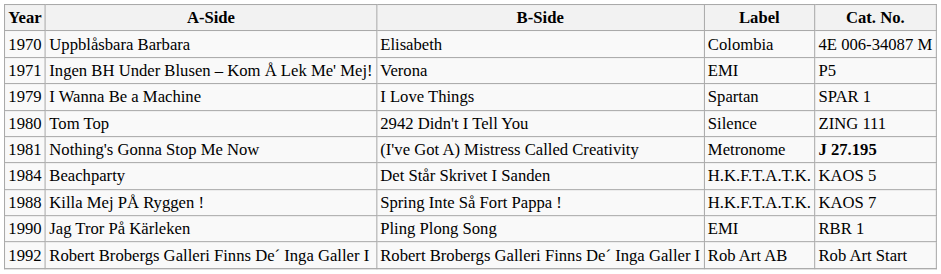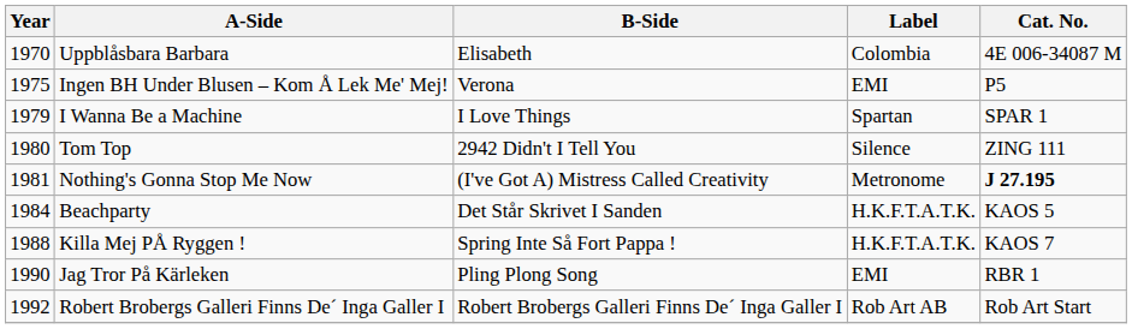 <table class="wikitable">
 <tr>
 <th>Year</th>
 <th>A-Side</th>
 <th>B-Side</th>
 <th>Label</th>
 <th>Cat. No.</th>
 </tr>
 <tr>
 <td>1970</td>
 <td>Uppblåsbara Barbara</td>
 <td>Elisabeth</td>
 <td>Colombia</td>
 <td>4E 006-34087 M</td>
 </tr>
 <tr>
-<td>1971</td>
+<td>1975</td>
 <td>Ingen BH Under Blusen – Kom Å Lek Me' Mej!</td>
 <td>Verona</td>
 <td>EMI</td>
 <td>P5</td>
 </tr>
 <tr>
 <td>1979</td>
 <td>I Wanna Be a Machine</td>
 <td>I Love Things</td>
 <td>Spartan</td>
 <td>SPAR 1</td>
 </tr>
 <tr>
 <td>1980</td>
 <td>Tom Top</td>
 <td>2942 Didn't I Tell You</td>
 <td>Silence</td>
 <td>ZING 111</td>
 </tr>
 <tr>
 <td>1981</td>
 <td>Nothing's Gonna Stop Me Now</td>
 <td>(I've Got A) Mistress Called Creativity</td>
 <td>Metronome</td>
 <td><strong>J 27.195</strong></td>
 </tr>
 <tr>
 <td>1984</td>
 <td>Beachparty</td>
 <td>Det Står Skrivet I Sanden</td>
 <td>H.K.F.T.A.T.K.</td>
 <td>KAOS 5</td>
 </tr>
 <tr>
 <td>1988</td>
 <td>Killa Mej PÅ Ryggen !</td>
 <td>Spring Inte Så Fort Pappa !</td>
 <td>H.K.F.T.A.T.K.</td>
 <td>KAOS 7</td>
 </tr>
 <tr>
 <td>1990</td>
 <td>Jag Tror På Kärleken</td>
 <td>Pling Plong Song</td>
 <td>EMI</td>
 <td>RBR 1</td>
 </tr>
 <tr>
 <td>1992</td>
 <td>Robert Brobergs Galleri Finns De´ Inga Galler I</td>
 <td>Robert Brobergs Galleri Finns De´ Inga Galler I</td>
 <td>Rob Art AB</td>
 <td>Rob Art Start</td>
 </tr>
 <tr>
 </tr>
 </table>
